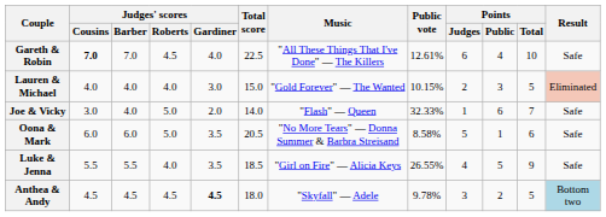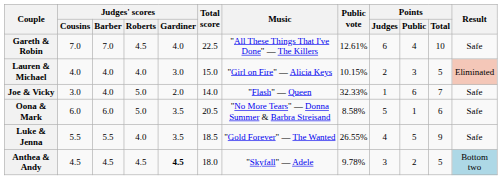 <table class="wikitable sortable" style="text-align:center; font-size:90%; width:90%">
 <tr>
 <th scope="col" rowspan=2>Couple</th>
 <th scope="col" colspan=4 class="unsortable">Judges' scores</th>
 <th scope="col" rowspan=2>Total<br>score</th>
 <th scope="col" rowspan=2 class="unsortable">Music</th>
 <th scope="col" rowspan=2>Public<br>vote</th>
 <th scope="col" colspan=3 class="unsortable">Points</th>
 <th scope="col" rowspan=2 class="unsortable">Result</th>
 </tr>
 <tr>
 <th class="unsortable">Cousins</th>
 <th class="unsortable">Barber</th>
 <th class="unsortable">Roberts</th>
 <th class="unsortable">Gardiner</th>
 <th class="unsortable">Judges</th>
 <th class="unsortable">Public</th>
 <th>Total</th>
 </tr>
 <tr>
 <th scope="row">Gareth & Robin</th>
-<td><strong>7.0</strong></td>
+<td>7.0</td>
 <td>7.0</td>
 <td>4.5</td>
 <td>4.0</td>
 <td>22.5</td>
 <td>"<a href='#'>All These Things That I've Done</a>" — <a href='#'>The Killers</a></td>
 <td>12.61%</td>
 <td>6</td>
 <td>4</td>
 <td>10</td>
 <td>Safe</td>
 </tr>
 <tr>
 <th scope="row">Lauren & Michael</th>
 <td>4.0</td>
 <td>4.0</td>
 <td>4.0</td>
 <td>3.0</td>
 <td>15.0</td>
-<td>"<a href='#'>Gold Forever</a>" — <a href='#'>The Wanted</a></td>
+<td>"<a href='#'>Girl on Fire</a>" — <a href='#'>Alicia Keys</a></td>
 <td>10.15%</td>
 <td>2</td>
 <td>3</td>
 <td>5</td>
 <td bgcolor="f4c7b8">Eliminated</td>
 </tr>
 <tr>
 <th scope="row">Joe & Vicky</th>
 <td>3.0</td>
 <td>4.0</td>
 <td>5.0</td>
 <td>2.0</td>
 <td>14.0</td>
 <td>"<a href='#'>Flash</a>" — <a href='#'>Queen</a></td>
 <td>32.33%</td>
 <td>1</td>
 <td>6</td>
 <td>7</td>
 <td>Safe</td>
 </tr>
 <tr>
 <th scope="row">Oona & Mark</th>
 <td>6.0</td>
 <td>6.0</td>
 <td>5.0</td>
 <td>3.5</td>
 <td>20.5</td>
 <td>"<a href='#'>No More Tears</a>" — <a href='#'>Donna Summer</a> & <a href='#'>Barbra Streisand</a></td>
 <td>8.58%</td>
 <td>5</td>
 <td>1</td>
 <td>6</td>
 <td>Safe</td>
 </tr>
 <tr>
 <th scope="row">Luke & Jenna</th>
 <td>5.5</td>
 <td>5.5</td>
 <td>4.0</td>
 <td>3.5</td>
 <td>18.5</td>
-<td>"<a href='#'>Girl on Fire</a>" — <a href='#'>Alicia Keys</a></td>
+<td>"<a href='#'>Gold Forever</a>" — <a href='#'>The Wanted</a></td>
 <td>26.55%</td>
 <td>4</td>
 <td>5</td>
 <td>9</td>
 <td>Safe</td>
 </tr>
 <tr>
 <th scope="row">Anthea & Andy</th>
 <td>4.5</td>
 <td>4.5</td>
 <td>4.5</td>
 <td><strong>4.5</strong></td>
 <td>18.0</td>
 <td>"<a href='#'>Skyfall</a>" — <a href='#'>Adele</a></td>
 <td>9.78%</td>
 <td>3</td>
 <td>2</td>
 <td>5</td>
 <td bgcolor=lightblue>Bottom two</td>
 </tr>
 </table>
